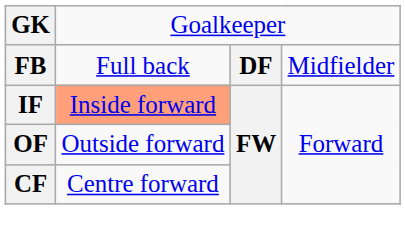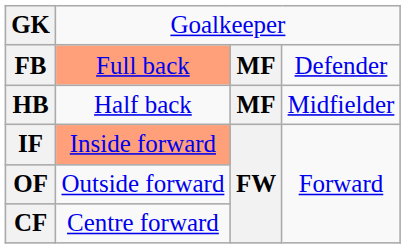 <table class="wikitable plainrowheaders" style="text-align:center;margin-left:1em;float:right">
 <tr>
 <th>GK</th>
 <td colspan="3" align=center><a href='#'>Goalkeeper</a></td>
 </tr>
 <tr>
 <th>FB</th>
-<td><a href='#'>Full back</a></td>
-<th>DF</th>
+<td style="background: lightsalmon;"><a href='#'>Full back</a></td>
+<th>MF</th>
+<td><a href='#'>Defender</a></td>
+</tr>
+<tr>
+<th>HB</th>
+<td><a href='#'>Half back</a></td>
+<th>MF</th>
 <td><a href='#'>Midfielder</a></td>
 </tr>
 <tr>
 <th>IF</th>
 <td style="background: lightsalmon;"><a href='#'>Inside forward</a></td>
 <th rowspan=3>FW</th>
 <td rowspan=3><a href='#'>Forward</a></td>
 </tr>
 <tr>
 <th>OF</th>
 <td><a href='#'>Outside forward</a></td>
 </tr>
 <tr>
 <th>CF</th>
 <td><a href='#'>Centre forward</a></td>
 </tr>
 </table>
